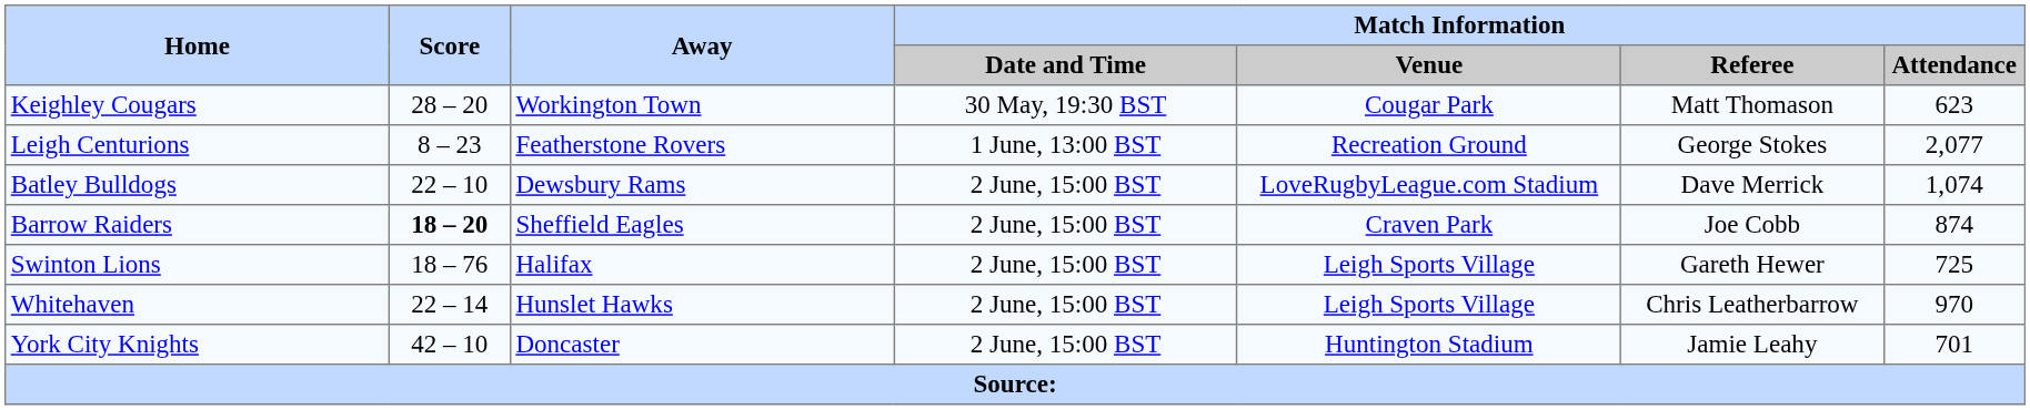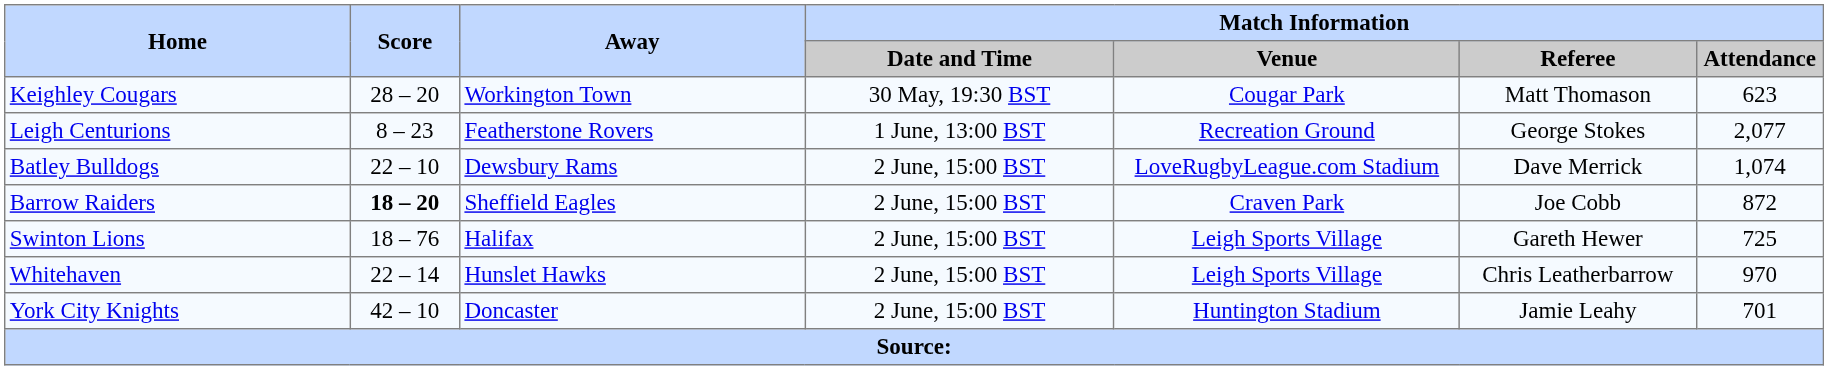 <table border="1" cellpadding="3" cellspacing="0" style="border-collapse:collapse; text-align:center; width:100%;">
 <tr style="background:#c1d8ff;">
 <th rowspan="2" style="width:19%;">Home</th>
 <th rowspan="2" style="width:6%;">Score</th>
 <th rowspan="2" style="width:19%;">Away</th>
 <th colspan=6>Match Information</th>
 </tr>
 <tr style="background:#ccc;">
 <th width=17%>Date and Time</th>
 <th width=19%>Venue</th>
 <th width=13%>Referee</th>
 <th width=7%>Attendance</th>
 </tr>
 <tr style="background:#f5faff;">
 <td align=left> <a href='#'>Keighley Cougars</a></td>
 <td>28 – 20</td>
 <td align=left> <a href='#'>Workington Town</a></td>
 <td>30 May, 19:30 <a href='#'>BST</a></td>
 <td><a href='#'>Cougar Park</a></td>
 <td>Matt Thomason</td>
 <td>623</td>
 </tr>
 <tr style="background:#f5faff;">
 <td align=left> <a href='#'>Leigh Centurions</a></td>
 <td>8 – 23</td>
 <td align=left> <a href='#'>Featherstone Rovers</a></td>
 <td>1 June, 13:00 <a href='#'>BST</a></td>
 <td><a href='#'>Recreation Ground</a></td>
 <td>George Stokes</td>
 <td>2,077</td>
 </tr>
 <tr style="background:#f5faff;">
 <td align=left> <a href='#'>Batley Bulldogs</a></td>
 <td>22 – 10</td>
 <td align=left> <a href='#'>Dewsbury Rams</a></td>
 <td>2 June, 15:00 <a href='#'>BST</a></td>
 <td><a href='#'>LoveRugbyLeague.com Stadium</a></td>
 <td>Dave Merrick</td>
 <td>1,074</td>
 </tr>
 <tr style="background:#f5faff;">
 <td align=left> <a href='#'>Barrow Raiders</a></td>
 <td><strong>18 – 20</strong></td>
 <td align=left> <a href='#'>Sheffield Eagles</a></td>
 <td>2 June, 15:00 <a href='#'>BST</a></td>
 <td><a href='#'>Craven Park</a></td>
 <td>Joe Cobb</td>
-<td>874</td>
+<td>872</td>
 </tr>
 <tr style="background:#f5faff;">
 <td align=left> <a href='#'>Swinton Lions</a></td>
 <td>18 – 76</td>
 <td align=left> <a href='#'>Halifax</a></td>
 <td>2 June, 15:00 <a href='#'>BST</a></td>
 <td><a href='#'>Leigh Sports Village</a></td>
 <td>Gareth Hewer</td>
 <td>725</td>
 </tr>
 <tr style="background:#f5faff;">
 <td align=left> <a href='#'>Whitehaven</a></td>
 <td>22 – 14</td>
 <td align=left> <a href='#'>Hunslet Hawks</a></td>
 <td>2 June, 15:00 <a href='#'>BST</a></td>
 <td><a href='#'>Leigh Sports Village</a></td>
 <td>Chris Leatherbarrow</td>
 <td>970</td>
 </tr>
 <tr style="background:#f5faff;">
 <td align=left> <a href='#'>York City Knights</a></td>
 <td>42 – 10</td>
 <td align=left> <a href='#'>Doncaster</a></td>
 <td>2 June, 15:00 <a href='#'>BST</a></td>
 <td><a href='#'>Huntington Stadium</a></td>
 <td>Jamie Leahy</td>
 <td>701</td>
 </tr>
 <tr style="background:#c1d8ff;">
 <th colspan=12>Source:</th>
 </tr>
 </table>
